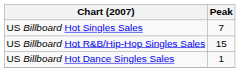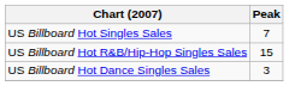 <table class="wikitable">
 <tr>
 <th align="left">Chart (2007)</th>
 <th align="left">Peak</th>
 </tr>
 <tr>
 <td align="left">US <em>Billboard</em> <a href='#'>Hot Singles Sales</a></td>
 <td align="center">7</td>
 </tr>
 <tr>
 <td align="left">US <em>Billboard</em> <a href='#'>Hot R&B/Hip-Hop Singles Sales</a></td>
 <td align="center">15</td>
 </tr>
 <tr>
 <td align="left">US <em>Billboard</em> <a href='#'>Hot Dance Singles Sales</a></td>
-<td align="center">1</td>
+<td align="center">3</td>
 </tr>
 <tr>
 </tr>
 </table>
